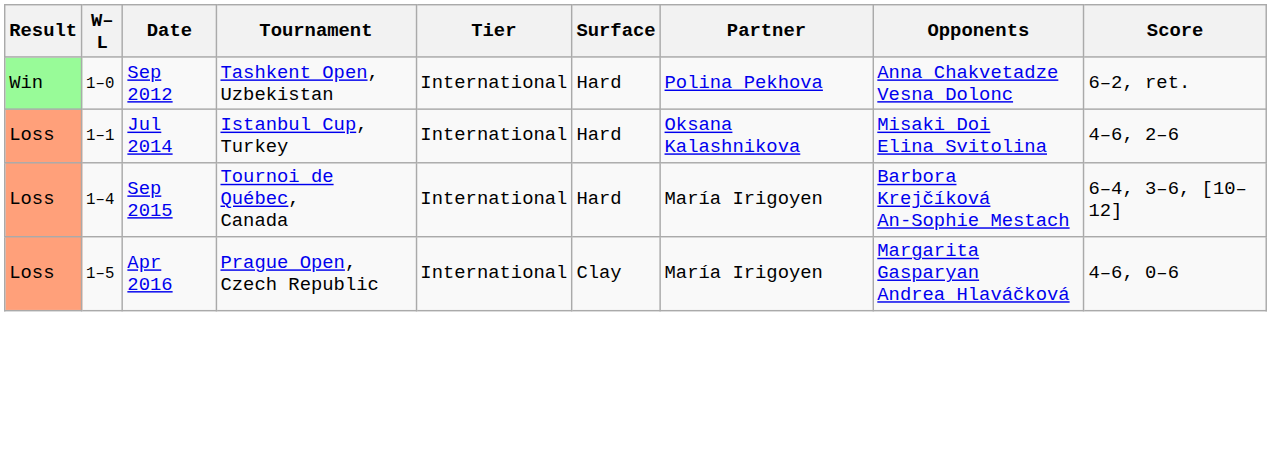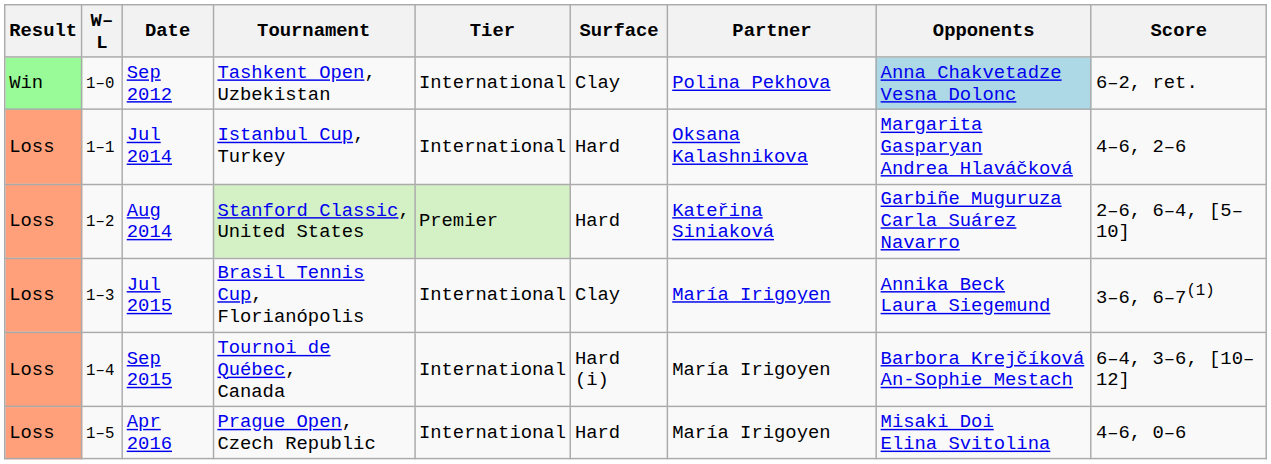 <table class="sortable wikitable">
 <tr>
 <th>Result</th>
 <th class="unsortable">W–L</th>
 <th>Date</th>
 <th>Tournament</th>
 <th>Tier</th>
 <th>Surface</th>
 <th>Partner</th>
 <th>Opponents</th>
 <th class="unsortable">Score</th>
 </tr>
 <tr>
 <td bgcolor=98FB98>Win</td>
 <td><small>1–0</small></td>
 <td><a href='#'>Sep 2012</a></td>
 <td><a href='#'>Tashkent Open</a>, <br>Uzbekistan</td>
 <td>International</td>
-<td>Hard</td>
+<td>Clay</td>
 <td> <a href='#'>Polina Pekhova</a></td>
-<td> <a href='#'>Anna Chakvetadze</a> <br>  <a href='#'>Vesna Dolonc</a></td>
+<td style="background: lightblue;"> <a href='#'>Anna Chakvetadze</a> <br>  <a href='#'>Vesna Dolonc</a></td>
 <td>6–2, ret.</td>
 </tr>
 <tr>
 <td bgcolor="FFA07A">Loss</td>
 <td><small>1–1</small></td>
 <td><a href='#'>Jul 2014</a></td>
 <td><a href='#'>Istanbul Cup</a>, <br>Turkey</td>
 <td>International</td>
 <td>Hard</td>
 <td> <a href='#'>Oksana Kalashnikova</a></td>
-<td> <a href='#'>Misaki Doi</a> <br>  <a href='#'>Elina Svitolina</a></td>
+<td> <a href='#'>Margarita Gasparyan</a> <br>  <a href='#'>Andrea Hlaváčková</a></td>
 <td>4–6, 2–6</td>
+</tr>
+<tr>
+<td bgcolor="FFA07A">Loss</td>
+<td><small>1–2</small></td>
+<td><a href='#'>Aug 2014</a></td>
+<td style="background:#d4f1c5;"><a href='#'>Stanford Classic</a>, <br>United States</td>
+<td style="background:#d4f1c5;">Premier</td>
+<td>Hard</td>
+<td> <a href='#'>Kateřina Siniaková</a></td>
+<td> <a href='#'>Garbiñe Muguruza</a> <br>  <a href='#'>Carla Suárez Navarro</a></td>
+<td>2–6, 6–4, [5–10]</td>
+</tr>
+<tr>
+<td style=background:#FFA07A>Loss</td>
+<td><small>1–3</small></td>
+<td><a href='#'>Jul 2015</a></td>
+<td><a href='#'>Brasil Tennis Cup</a>, <br>Florianópolis</td>
+<td>International</td>
+<td>Clay</td>
+<td> <a href='#'>María Irigoyen</a></td>
+<td> <a href='#'>Annika Beck</a> <br>  <a href='#'>Laura Siegemund</a></td>
+<td>3–6, 6–7<sup>(1)</sup></td>
 </tr>
 <tr>
 <td style=background:#FFA07A>Loss</td>
 <td><small>1–4</small></td>
 <td><a href='#'>Sep 2015</a></td>
 <td><a href='#'>Tournoi de Québec</a>, <br>Canada</td>
 <td>International</td>
-<td>Hard</td>
+<td>Hard (i)</td>
 <td> María Irigoyen</td>
 <td> <a href='#'>Barbora Krejčíková</a> <br>  <a href='#'>An-Sophie Mestach</a></td>
 <td>6–4, 3–6, [10–12]</td>
 </tr>
 <tr>
 <td style=background:#FFA07A>Loss</td>
 <td><small>1–5</small></td>
 <td><a href='#'>Apr 2016</a></td>
 <td><a href='#'>Prague Open</a>, <br>Czech Republic</td>
 <td>International</td>
-<td>Clay</td>
+<td>Hard</td>
 <td> María Irigoyen</td>
-<td> <a href='#'>Margarita Gasparyan</a> <br>  <a href='#'>Andrea Hlaváčková</a></td>
+<td> <a href='#'>Misaki Doi</a> <br>  <a href='#'>Elina Svitolina</a></td>
 <td>4–6, 0–6</td>
 </tr>
 </table>
